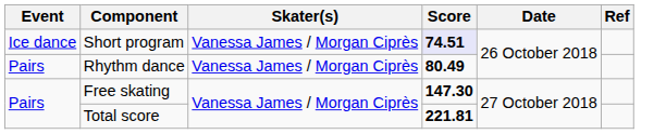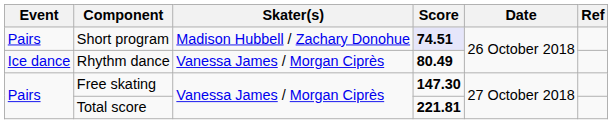 <table class="wikitable sortable">
 <tr>
 <th>Event</th>
 <th>Component</th>
 <th>Skater(s)</th>
 <th>Score</th>
 <th>Date</th>
 <th>Ref</th>
 </tr>
 <tr>
-<td><a href='#'>Ice dance</a></td>
+<td><a href='#'>Pairs</a></td>
 <td>Short program</td>
-<td> <a href='#'>Vanessa James</a> / <a href='#'>Morgan Ciprès</a></td>
+<td> <a href='#'>Madison Hubbell</a> / <a href='#'>Zachary Donohue</a></td>
 <td style="background: lavender;"><strong>74.51</strong></td>
 <td rowspan=2>26 October 2018</td>
 <td></td>
 </tr>
 <tr>
-<td><a href='#'>Pairs</a></td>
+<td><a href='#'>Ice dance</a></td>
 <td>Rhythm dance</td>
 <td> <a href='#'>Vanessa James</a> / <a href='#'>Morgan Ciprès</a></td>
 <td><strong>80.49</strong></td>
 <td></td>
 </tr>
 <tr>
 <td rowspan=2><a href='#'>Pairs</a></td>
 <td>Free skating</td>
 <td rowspan=2> <a href='#'>Vanessa James</a> / <a href='#'>Morgan Ciprès</a></td>
 <td><strong>147.30</strong></td>
 <td rowspan=2>27 October 2018</td>
 <td></td>
 </tr>
 <tr>
 <td>Total score</td>
 <td><strong>221.81</strong></td>
 <td></td>
 </tr>
 </table>
